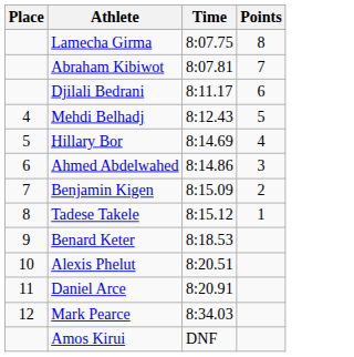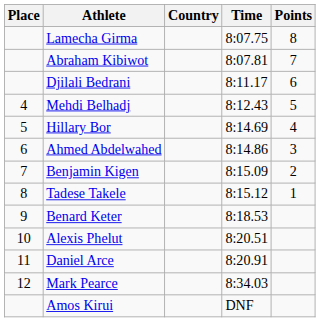 <table class="wikitable">
 <tr>
 <th>Place</th>
 <th>Athlete</th>
+<th>Country</th>
 <th>Time</th>
 <th>Points</th>
 </tr>
 <tr>
 <td align=center></td>
 <td><a href='#'>Lamecha Girma</a></td>
+<td></td>
 <td>8:07.75</td>
 <td align=center>8</td>
 </tr>
 <tr>
 <td align=center></td>
 <td><a href='#'>Abraham Kibiwot</a></td>
+<td></td>
 <td>8:07.81</td>
 <td align=center>7</td>
 </tr>
 <tr>
 <td align=center></td>
 <td><a href='#'>Djilali Bedrani</a></td>
+<td></td>
 <td>8:11.17</td>
 <td align=center>6</td>
 </tr>
 <tr>
 <td align=center>4</td>
 <td><a href='#'>Mehdi Belhadj</a></td>
+<td></td>
 <td>8:12.43</td>
 <td align=center>5</td>
 </tr>
 <tr>
 <td align=center>5</td>
 <td><a href='#'>Hillary Bor</a></td>
+<td></td>
 <td>8:14.69</td>
 <td align=center>4</td>
 </tr>
 <tr>
 <td align=center>6</td>
 <td><a href='#'>Ahmed Abdelwahed</a></td>
+<td></td>
 <td>8:14.86</td>
 <td align=center>3</td>
 </tr>
 <tr>
 <td align=center>7</td>
 <td><a href='#'>Benjamin Kigen</a></td>
+<td></td>
 <td>8:15.09</td>
 <td align=center>2</td>
 </tr>
 <tr>
 <td align=center>8</td>
 <td><a href='#'>Tadese Takele</a></td>
+<td></td>
 <td>8:15.12</td>
 <td align=center>1</td>
 </tr>
 <tr>
 <td align=center>9</td>
 <td><a href='#'>Benard Keter</a></td>
+<td></td>
 <td>8:18.53</td>
 <td align=center></td>
 </tr>
 <tr>
 <td align=center>10</td>
 <td><a href='#'>Alexis Phelut</a></td>
+<td></td>
 <td>8:20.51</td>
 <td align=center></td>
 </tr>
 <tr>
 <td align=center>11</td>
 <td><a href='#'>Daniel Arce</a></td>
+<td></td>
 <td>8:20.91</td>
 <td align=center></td>
 </tr>
 <tr>
 <td align=center>12</td>
 <td><a href='#'>Mark Pearce</a></td>
+<td></td>
 <td>8:34.03</td>
 <td align=center></td>
 </tr>
 <tr>
 <td align=center></td>
 <td><a href='#'>Amos Kirui</a></td>
+<td></td>
 <td>DNF</td>
 <td align=center></td>
 </tr>
 </table>
